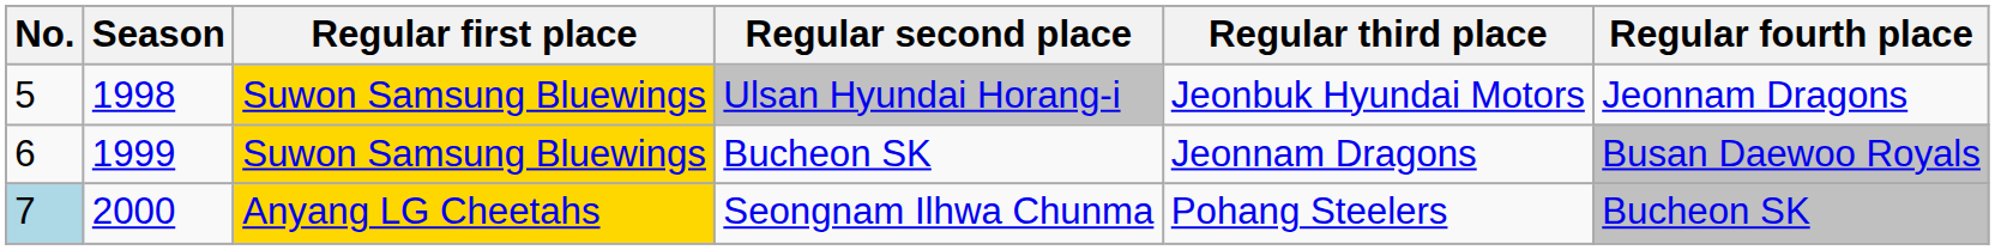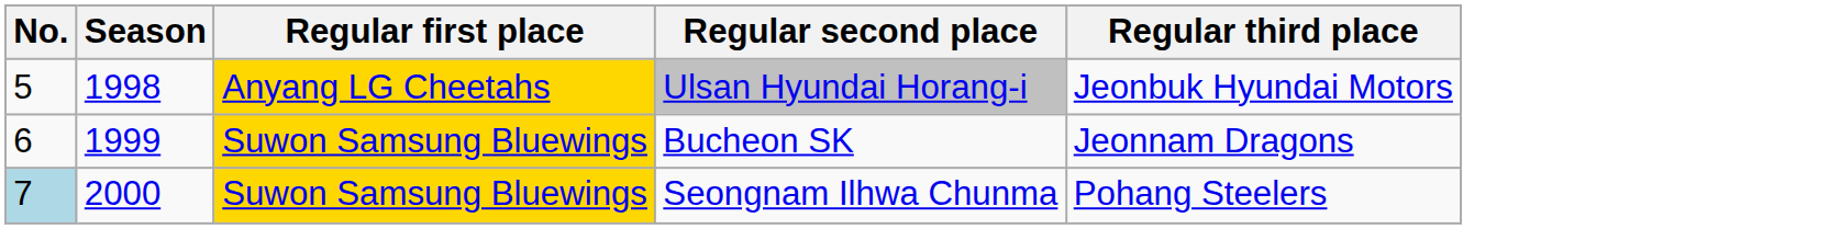 <table class="wikitable">
 <tr>
 <th>No.</th>
 <th>Season</th>
 <th>Regular first place</th>
 <th>Regular second place</th>
 <th>Regular third place</th>
-<th>Regular fourth place</th>
 </tr>
 <tr>
 <td>5</td>
 <td><a href='#'>1998</a></td>
-<td bgcolor=gold><a href='#'>Suwon Samsung Bluewings</a></td>
+<td bgcolor=gold><a href='#'>Anyang LG Cheetahs</a></td>
 <td bgcolor=silver><a href='#'>Ulsan Hyundai Horang-i</a></td>
 <td><a href='#'>Jeonbuk Hyundai Motors</a></td>
-<td><a href='#'>Jeonnam Dragons</a></td>
 </tr>
 <tr>
 <td>6</td>
 <td><a href='#'>1999</a></td>
 <td bgcolor=gold><a href='#'>Suwon Samsung Bluewings</a></td>
 <td><a href='#'>Bucheon SK</a></td>
 <td><a href='#'>Jeonnam Dragons</a></td>
-<td bgcolor=silver><a href='#'>Busan Daewoo Royals</a></td>
 </tr>
 <tr>
 <td style="background: lightblue;">7</td>
 <td><a href='#'>2000</a></td>
-<td bgcolor=gold><a href='#'>Anyang LG Cheetahs</a></td>
+<td bgcolor=gold><a href='#'>Suwon Samsung Bluewings</a></td>
 <td><a href='#'>Seongnam Ilhwa Chunma</a></td>
 <td><a href='#'>Pohang Steelers</a></td>
-<td bgcolor=silver><a href='#'>Bucheon SK</a></td>
 </tr>
 </table>
